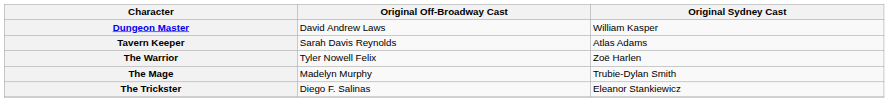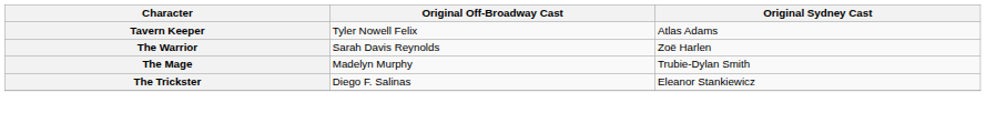 <table class="wikitable">
 <tr>
 <th width="15%">Character</th>
 <th width="15%">Original Off-Broadway Cast</th>
 <th width="15%">Original Sydney Cast</th>
 </tr>
 <tr>
-<th scope="row"><a href='#'>Dungeon Master</a></th>
-<td>David Andrew Laws</td>
-<td>William Kasper</td>
-</tr>
-<tr>
 <th scope="row">Tavern Keeper</th>
-<td>Sarah Davis Reynolds</td>
+<td>Tyler Nowell Felix</td>
 <td>Atlas Adams</td>
 </tr>
 <tr>
 <th scope="row">The Warrior</th>
-<td>Tyler Nowell Felix</td>
+<td>Sarah Davis Reynolds</td>
 <td>Zoë Harlen</td>
 </tr>
 <tr>
 <th scope="row">The Mage</th>
 <td>Madelyn Murphy</td>
 <td>Trubie-Dylan Smith</td>
 </tr>
 <tr>
 <th scope="row">The Trickster</th>
 <td>Diego F. Salinas</td>
 <td>Eleanor Stankiewicz</td>
 </tr>
 <tr>
 </tr>
 </table>
